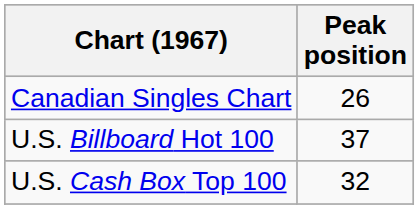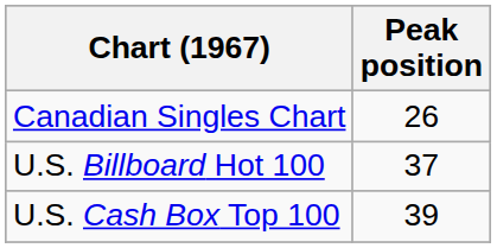 <table class="wikitable sortable">
 <tr>
 <th>Chart (1967)</th>
 <th>Peak<br>position</th>
 </tr>
 <tr>
 <td><a href='#'>Canadian Singles Chart</a></td>
 <td align="center">26</td>
 </tr>
 <tr>
 <td>U.S. <a href='#'><em>Billboard</em> Hot 100</a></td>
 <td align="center">37</td>
 </tr>
 <tr>
 <td>U.S. <a href='#'><em>Cash Box</em> Top 100</a></td>
-<td align="center">32</td>
+<td align="center">39</td>
 </tr>
 </table>
